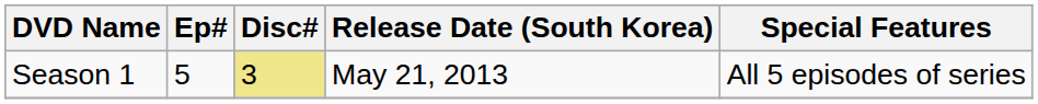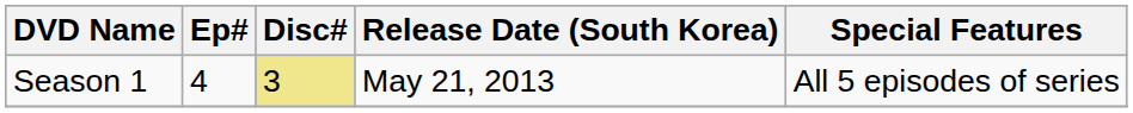 <table class="wikitable">
 <tr>
 <th>DVD Name</th>
 <th>Ep#</th>
 <th>Disc#</th>
 <th>Release Date (South Korea)</th>
 <th>Special Features</th>
 </tr>
 <tr>
 <td>Season 1</td>
-<td>5</td>
+<td>4</td>
 <td style="background: khaki;">3</td>
 <td>May 21, 2013</td>
 <td>All 5 episodes of series</td>
 </tr>
 <tr>
 </tr>
 </table>
